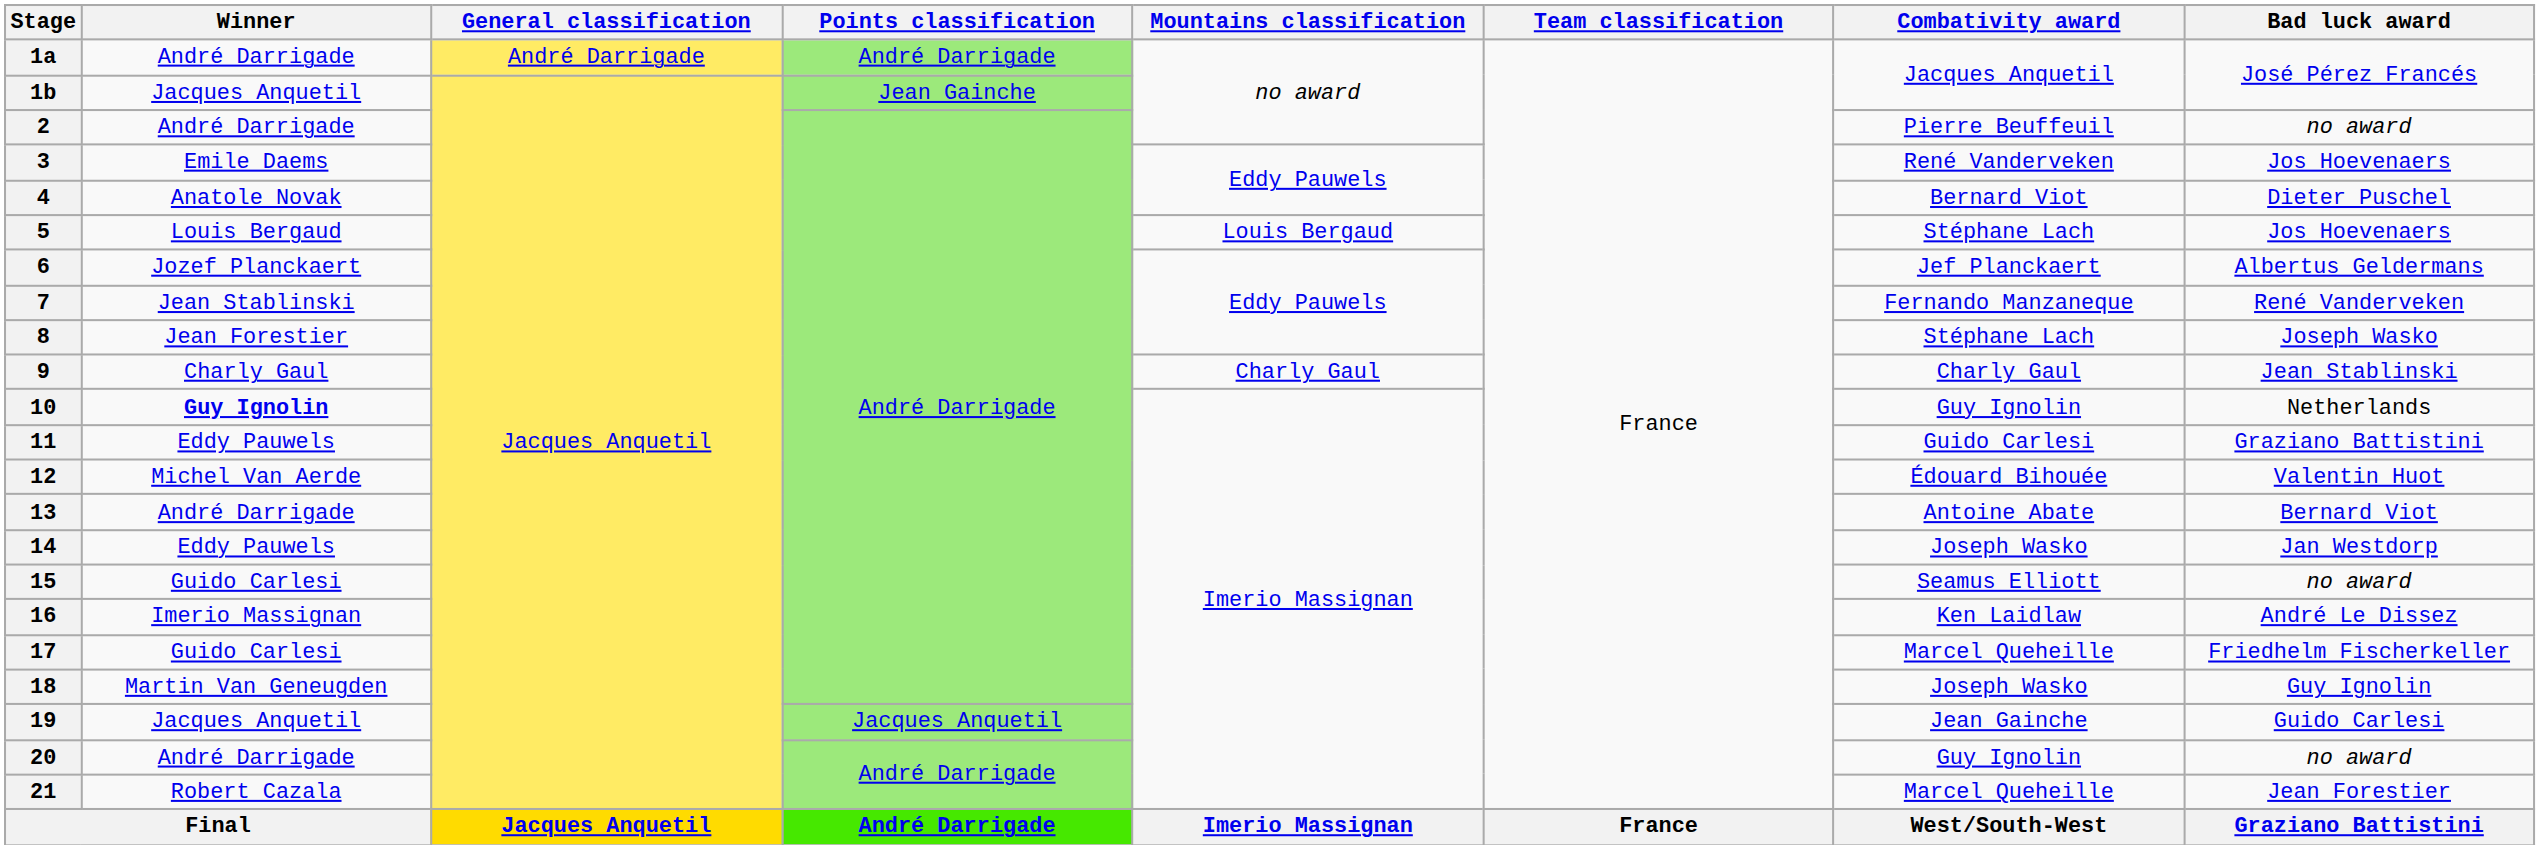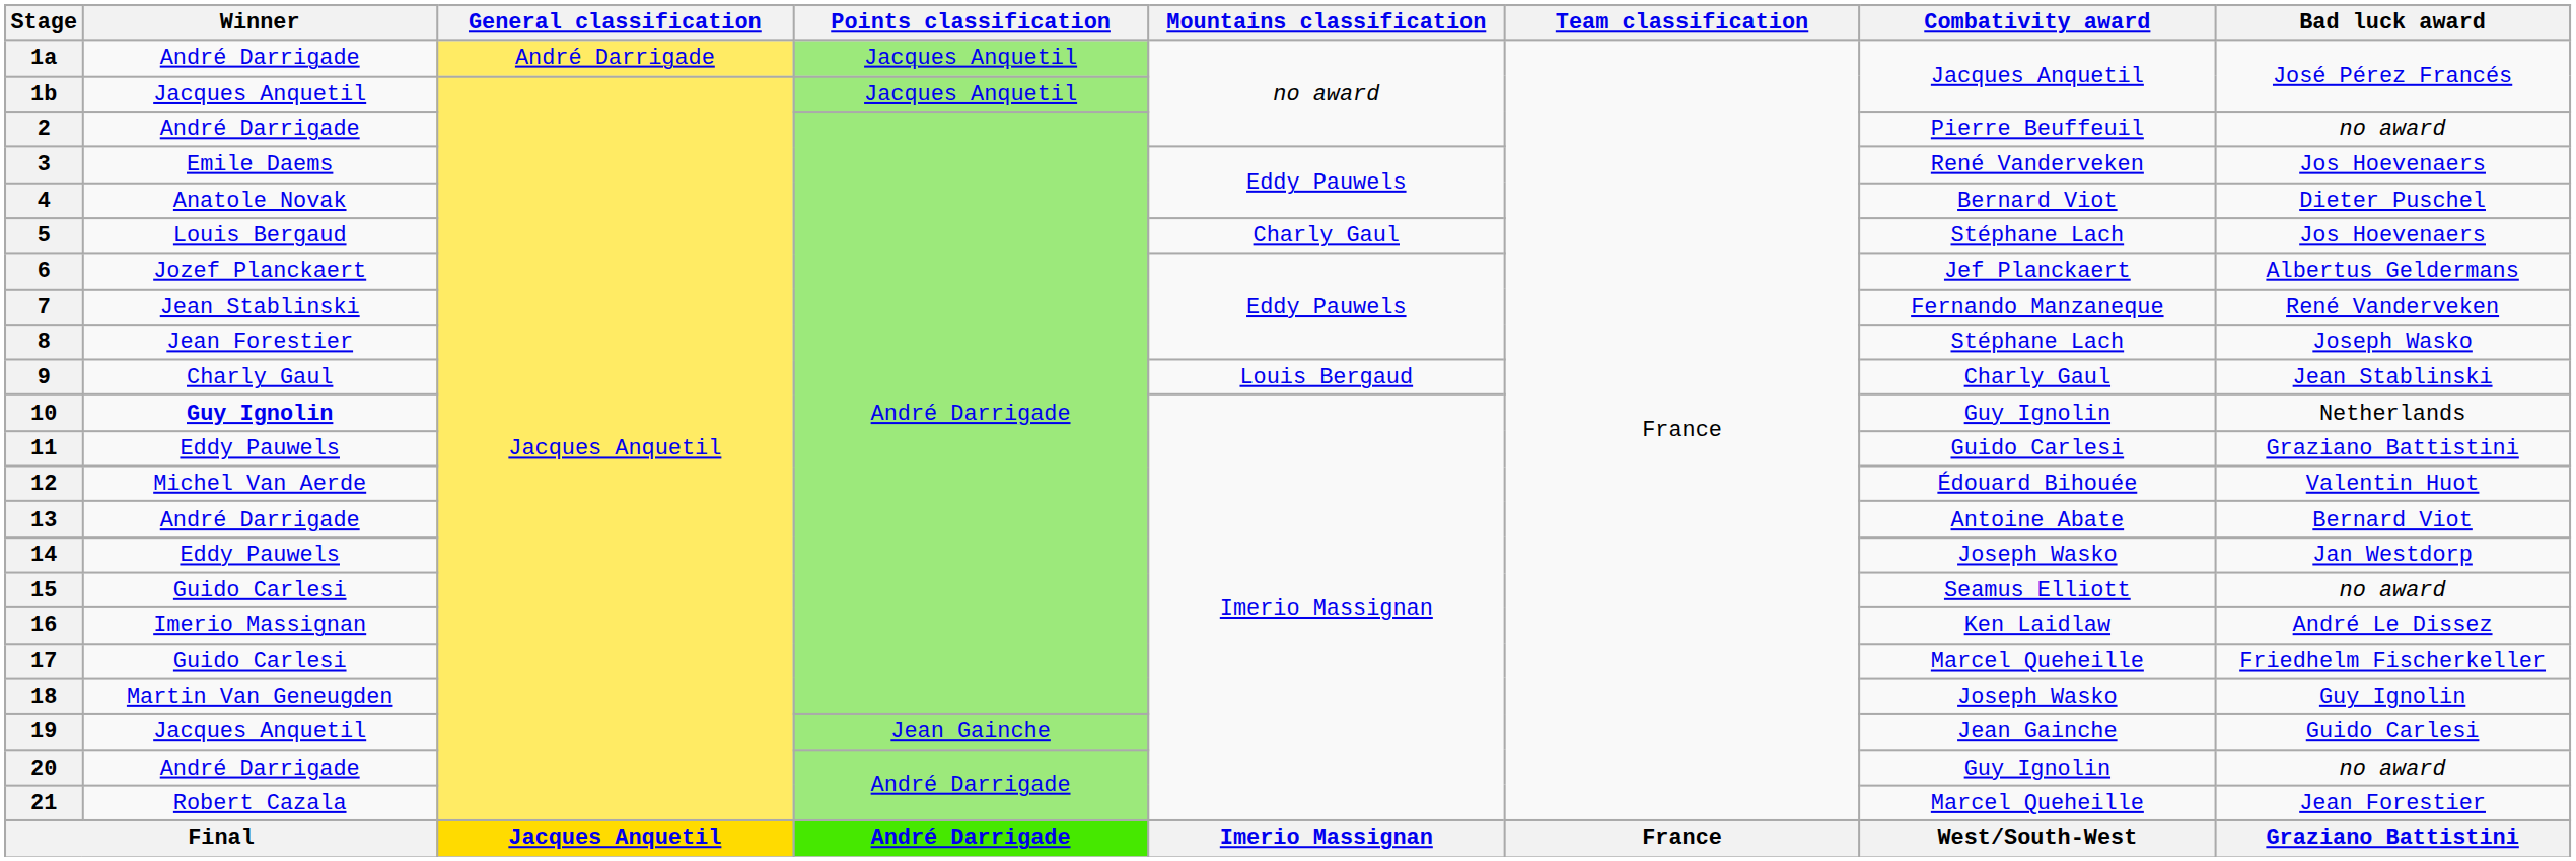 <table class="wikitable" style="text-align:center; font-size:smaller; clear:both;">
 <tr>
 <th scope="col" style="width:1%;">Stage</th>
 <th scope="col" style="width:14%;">Winner</th>
 <th scope="col" style="width:14%;"><a href='#'>General classification</a><br></th>
 <th scope="col" style="width:14%;"><a href='#'>Points classification</a><br></th>
 <th scope="col" style="width:14%;"><a href='#'>Mountains classification</a></th>
 <th scope="col" style="width:14%;"><a href='#'>Team classification</a></th>
 <th scope="col" style="width:14%;"><a href='#'>Combativity award</a></th>
 <th scope="col" style="width:14%;">Bad luck award</th>
 </tr>
 <tr>
 <th scope="row">1a</th>
 <td><a href='#'>André Darrigade</a></td>
 <td style="background:#FFEB64;"><a href='#'>André Darrigade</a></td>
-<td style="background:#9CE97B;"><a href='#'>André Darrigade</a></td>
+<td style="background:#9CE97B;"><a href='#'>Jacques Anquetil</a></td>
 <td rowspan="3"><em>no award</em></td>
 <td rowspan="22">France</td>
 <td rowspan="2"><a href='#'>Jacques Anquetil</a></td>
 <td rowspan="2"><a href='#'>José Pérez Francés</a></td>
 </tr>
 <tr>
 <th scope="row">1b</th>
 <td><a href='#'>Jacques Anquetil</a></td>
 <td style="background:#FFEB64;" rowspan="21"><a href='#'>Jacques Anquetil</a></td>
-<td style="background:#9CE97B;"><a href='#'>Jean Gainche</a></td>
+<td style="background:#9CE97B;"><a href='#'>Jacques Anquetil</a></td>
 </tr>
 <tr>
 <th scope="row">2</th>
 <td><a href='#'>André Darrigade</a></td>
 <td style="background:#9CE97B;" rowspan="17"><a href='#'>André Darrigade</a></td>
 <td><a href='#'>Pierre Beuffeuil</a></td>
 <td><em>no award</em></td>
 </tr>
 <tr>
 <th scope="row">3</th>
 <td><a href='#'>Emile Daems</a></td>
 <td rowspan="2"><a href='#'>Eddy Pauwels</a></td>
 <td><a href='#'>René Vanderveken</a></td>
 <td><a href='#'>Jos Hoevenaers</a></td>
 </tr>
 <tr>
 <th scope="row">4</th>
 <td><a href='#'>Anatole Novak</a></td>
 <td><a href='#'>Bernard Viot</a></td>
 <td><a href='#'>Dieter Puschel</a></td>
 </tr>
 <tr>
 <th scope="row">5</th>
 <td><a href='#'>Louis Bergaud</a></td>
-<td><a href='#'>Louis Bergaud</a></td>
+<td><a href='#'>Charly Gaul</a></td>
 <td><a href='#'>Stéphane Lach</a></td>
 <td><a href='#'>Jos Hoevenaers</a></td>
 </tr>
 <tr>
 <th scope="row">6</th>
 <td><a href='#'>Jozef Planckaert</a></td>
 <td rowspan="3"><a href='#'>Eddy Pauwels</a></td>
 <td><a href='#'>Jef Planckaert</a></td>
 <td><a href='#'>Albertus Geldermans</a></td>
 </tr>
 <tr>
 <th scope="row">7</th>
 <td><a href='#'>Jean Stablinski</a></td>
 <td><a href='#'>Fernando Manzaneque</a></td>
 <td><a href='#'>René Vanderveken</a></td>
 </tr>
 <tr>
 <th scope="row">8</th>
 <td><a href='#'>Jean Forestier</a></td>
 <td><a href='#'>Stéphane Lach</a></td>
 <td><a href='#'>Joseph Wasko</a></td>
 </tr>
 <tr>
 <th scope="row">9</th>
 <td><a href='#'>Charly Gaul</a></td>
-<td><a href='#'>Charly Gaul</a></td>
+<td><a href='#'>Louis Bergaud</a></td>
 <td><a href='#'>Charly Gaul</a></td>
 <td><a href='#'>Jean Stablinski</a></td>
 </tr>
 <tr>
 <th scope="row">10</th>
 <td><strong><a href='#'>Guy Ignolin</a></strong></td>
 <td rowspan="12"><a href='#'>Imerio Massignan</a></td>
 <td><a href='#'>Guy Ignolin</a></td>
 <td>Netherlands</td>
 </tr>
 <tr>
 <th scope="row">11</th>
 <td><a href='#'>Eddy Pauwels</a></td>
 <td><a href='#'>Guido Carlesi</a></td>
 <td><a href='#'>Graziano Battistini</a></td>
 </tr>
 <tr>
 <th scope="row">12</th>
 <td><a href='#'>Michel Van Aerde</a></td>
 <td><a href='#'>Édouard Bihouée</a></td>
 <td><a href='#'>Valentin Huot</a></td>
 </tr>
 <tr>
 <th scope="row">13</th>
 <td><a href='#'>André Darrigade</a></td>
 <td><a href='#'>Antoine Abate</a></td>
 <td><a href='#'>Bernard Viot</a></td>
 </tr>
 <tr>
 <th scope="row">14</th>
 <td><a href='#'>Eddy Pauwels</a></td>
 <td><a href='#'>Joseph Wasko</a></td>
 <td><a href='#'>Jan Westdorp</a></td>
 </tr>
 <tr>
 <th scope="row">15</th>
 <td><a href='#'>Guido Carlesi</a></td>
 <td><a href='#'>Seamus Elliott</a></td>
 <td><em>no award</em></td>
 </tr>
 <tr>
 <th scope="row">16</th>
 <td><a href='#'>Imerio Massignan</a></td>
 <td><a href='#'>Ken Laidlaw</a></td>
 <td><a href='#'>André Le Dissez</a></td>
 </tr>
 <tr>
 <th scope="row">17</th>
 <td><a href='#'>Guido Carlesi</a></td>
 <td><a href='#'>Marcel Queheille</a></td>
 <td><a href='#'>Friedhelm Fischerkeller</a></td>
 </tr>
 <tr>
 <th scope="row">18</th>
 <td><a href='#'>Martin Van Geneugden</a></td>
 <td><a href='#'>Joseph Wasko</a></td>
 <td><a href='#'>Guy Ignolin</a></td>
 </tr>
 <tr>
 <th scope="row">19</th>
 <td><a href='#'>Jacques Anquetil</a></td>
-<td style="background:#9CE97B;"><a href='#'>Jacques Anquetil</a></td>
+<td style="background:#9CE97B;"><a href='#'>Jean Gainche</a></td>
 <td><a href='#'>Jean Gainche</a></td>
 <td><a href='#'>Guido Carlesi</a></td>
 </tr>
 <tr>
 <th scope="row">20</th>
 <td><a href='#'>André Darrigade</a></td>
 <td style="background:#9CE97B;" rowspan="2"><a href='#'>André Darrigade</a></td>
 <td><a href='#'>Guy Ignolin</a></td>
 <td><em>no award</em></td>
 </tr>
 <tr>
 <th scope="row">21</th>
 <td><a href='#'>Robert Cazala</a></td>
 <td><a href='#'>Marcel Queheille</a></td>
 <td><a href='#'>Jean Forestier</a></td>
 </tr>
 <tr>
 <th colspan="2">Final</th>
 <th style="background:#FFDB00;"><a href='#'>Jacques Anquetil</a></th>
 <th style="background:#46E800;"><a href='#'>André Darrigade</a></th>
 <th><a href='#'>Imerio Massignan</a></th>
 <th>France</th>
 <th>West/South-West</th>
 <th><a href='#'>Graziano Battistini</a></th>
 </tr>
 </table>
